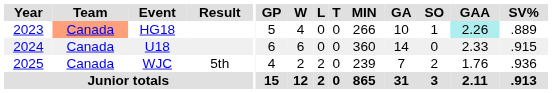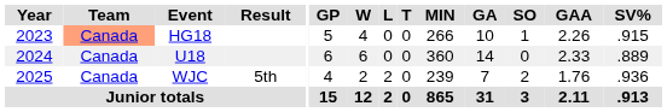 <table border="0" cellpadding="1" cellspacing="0" ID="Table3" style="text-align:center; width:40em;">
 <tr bgcolor="#e0e0e0">
 <th>Year</th>
 <th>Team</th>
 <th>Event</th>
 <th>Result</th>
 <th rowspan="99" bgcolor="#ffffff"></th>
 <th>GP</th>
 <th>W</th>
 <th>L</th>
 <th>T</th>
 <th>MIN</th>
 <th>GA</th>
 <th>SO</th>
 <th>GAA</th>
 <th>SV%</th>
 </tr>
 <tr>
 <td><a href='#'>2023</a></td>
 <td style="background: lightsalmon;"><a href='#'>Canada</a></td>
 <td><a href='#'>HG18</a></td>
 <td></td>
 <td>5</td>
 <td>4</td>
 <td>0</td>
 <td>0</td>
 <td>266</td>
 <td>10</td>
 <td>1</td>
-<td style="background: paleturquoise;">2.26</td>
-<td>.889</td>
+<td>2.26</td>
+<td>.915</td>
 </tr>
 <tr bgcolor="f0f0f0">
 <td><a href='#'>2024</a></td>
 <td><a href='#'>Canada</a></td>
 <td><a href='#'>U18</a></td>
 <td></td>
 <td>6</td>
 <td>6</td>
 <td>0</td>
 <td>0</td>
 <td>360</td>
 <td>14</td>
 <td>0</td>
 <td>2.33</td>
-<td>.915</td>
+<td>.889</td>
 </tr>
 <tr>
 <td><a href='#'>2025</a></td>
 <td><a href='#'>Canada</a></td>
 <td><a href='#'>WJC</a></td>
 <td>5th</td>
 <td>4</td>
 <td>2</td>
 <td>2</td>
 <td>0</td>
 <td>239</td>
 <td>7</td>
 <td>2</td>
 <td>1.76</td>
 <td>.936</td>
 </tr>
 <tr bgcolor="#e0e0e0">
 <th colspan="4">Junior totals</th>
 <th>15</th>
 <th>12</th>
 <th>2</th>
 <th>0</th>
 <th>865</th>
 <th>31</th>
 <th>3</th>
 <th>2.11</th>
 <th>.913</th>
 </tr>
 </table>
